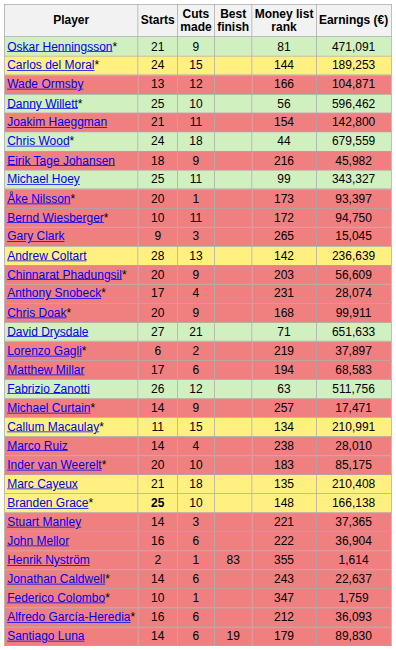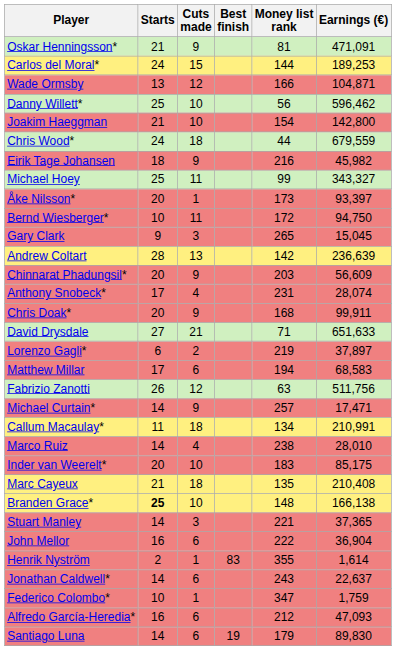 <table class=" sortable wikitable" style="text-align:center">
 <tr>
 <th>Player</th>
 <th>Starts</th>
 <th>Cuts<br>made</th>
 <th>Best<br>finish</th>
 <th>Money list<br>rank</th>
 <th>Earnings (€)</th>
 </tr>
 <tr style="background:#D0F0C0;">
 <td align=left> <a href='#'>Oskar Henningsson</a>*</td>
 <td>21</td>
 <td>9</td>
 <td></td>
 <td>81</td>
 <td>471,091</td>
 </tr>
 <tr style="background:#FFF080;">
 <td align=left> <a href='#'>Carlos del Moral</a>*</td>
 <td>24</td>
 <td>15</td>
 <td></td>
 <td>144</td>
 <td>189,253</td>
 </tr>
 <tr style="background:#F08080;">
 <td align=left> <a href='#'>Wade Ormsby</a></td>
 <td>13</td>
 <td>12</td>
 <td></td>
 <td>166</td>
 <td>104,871</td>
 </tr>
 <tr style="background:#D0F0C0;">
 <td align=left> <a href='#'>Danny Willett</a>*</td>
 <td>25</td>
 <td>10</td>
 <td></td>
 <td>56</td>
 <td>596,462</td>
 </tr>
 <tr style="background:#F08080;">
 <td align=left> <a href='#'>Joakim Haeggman</a></td>
 <td>21</td>
-<td>11</td>
+<td>10</td>
 <td></td>
 <td>154</td>
 <td>142,800</td>
 </tr>
 <tr style="background:#D0F0C0;">
 <td align=left> <a href='#'>Chris Wood</a>*</td>
 <td>24</td>
 <td>18</td>
 <td></td>
 <td>44</td>
 <td>679,559</td>
 </tr>
 <tr style="background:#F08080;">
 <td align=left> <a href='#'>Eirik Tage Johansen</a></td>
 <td>18</td>
 <td>9</td>
 <td></td>
 <td>216</td>
 <td>45,982</td>
 </tr>
 <tr style="background:#D0F0C0;">
 <td align=left> <a href='#'>Michael Hoey</a></td>
 <td>25</td>
 <td>11</td>
 <td></td>
 <td>99</td>
 <td>343,327</td>
 </tr>
 <tr style="background:#F08080;">
 <td align=left> <a href='#'>Åke Nilsson</a>*</td>
 <td>20</td>
 <td>1</td>
 <td></td>
 <td>173</td>
 <td>93,397</td>
 </tr>
 <tr style="background:#F08080;">
 <td align=left> <a href='#'>Bernd Wiesberger</a>*</td>
 <td>10</td>
 <td>11</td>
 <td></td>
 <td>172</td>
 <td>94,750</td>
 </tr>
 <tr style="background:#F08080;">
 <td align=left> <a href='#'>Gary Clark</a></td>
 <td>9</td>
 <td>3</td>
 <td></td>
 <td>265</td>
 <td>15,045</td>
 </tr>
 <tr style="background:#FFF080;">
 <td align=left> <a href='#'>Andrew Coltart</a></td>
 <td>28</td>
 <td>13</td>
 <td></td>
 <td>142</td>
 <td>236,639</td>
 </tr>
 <tr style="background:#F08080;">
 <td align=left> <a href='#'>Chinnarat Phadungsil</a>*</td>
 <td>20</td>
 <td>9</td>
 <td></td>
 <td>203</td>
 <td>56,609</td>
 </tr>
 <tr style="background:#F08080;">
 <td align=left> <a href='#'>Anthony Snobeck</a>*</td>
 <td>17</td>
 <td>4</td>
 <td></td>
 <td>231</td>
 <td>28,074</td>
 </tr>
 <tr style="background:#F08080;">
 <td align=left> <a href='#'>Chris Doak</a>*</td>
 <td>20</td>
 <td>9</td>
 <td></td>
 <td>168</td>
 <td>99,911</td>
 </tr>
 <tr style="background:#D0F0C0;">
 <td align=left> <a href='#'>David Drysdale</a></td>
 <td>27</td>
 <td>21</td>
 <td></td>
 <td>71</td>
 <td>651,633</td>
 </tr>
 <tr style="background:#F08080;">
 <td align=left> <a href='#'>Lorenzo Gagli</a>*</td>
 <td>6</td>
 <td>2</td>
 <td></td>
 <td>219</td>
 <td>37,897</td>
 </tr>
 <tr style="background:#F08080;">
 <td align=left> <a href='#'>Matthew Millar</a></td>
 <td>17</td>
 <td>6</td>
 <td></td>
 <td>194</td>
 <td>68,583</td>
 </tr>
 <tr style="background:#D0F0C0;">
 <td align=left> <a href='#'>Fabrizio Zanotti</a></td>
 <td>26</td>
 <td>12</td>
 <td></td>
 <td>63</td>
 <td>511,756</td>
 </tr>
 <tr style="background:#F08080;">
 <td align=left> <a href='#'>Michael Curtain</a>*</td>
 <td>14</td>
 <td>9</td>
 <td></td>
 <td>257</td>
 <td>17,471</td>
 </tr>
 <tr style="background:#FFF080;">
 <td align=left> <a href='#'>Callum Macaulay</a>*</td>
 <td>11</td>
-<td>15</td>
+<td>18</td>
 <td></td>
 <td>134</td>
 <td>210,991</td>
 </tr>
 <tr style="background:#F08080;">
 <td align=left> <a href='#'>Marco Ruiz</a></td>
 <td>14</td>
 <td>4</td>
 <td></td>
 <td>238</td>
 <td>28,010</td>
 </tr>
 <tr style="background:#F08080;">
 <td align=left> <a href='#'>Inder van Weerelt</a>*</td>
 <td>20</td>
 <td>10</td>
 <td></td>
 <td>183</td>
 <td>85,175</td>
 </tr>
 <tr style="background:#FFF080;">
 <td align=left> <a href='#'>Marc Cayeux</a></td>
 <td>21</td>
 <td>18</td>
 <td></td>
 <td>135</td>
 <td>210,408</td>
 </tr>
 <tr style="background:#FFF080;">
 <td align=left> <a href='#'>Branden Grace</a>*</td>
 <td><strong>25</strong></td>
 <td>10</td>
 <td></td>
 <td>148</td>
 <td>166,138</td>
 </tr>
 <tr style="background:#F08080;">
 <td align=left> <a href='#'>Stuart Manley</a></td>
 <td>14</td>
 <td>3</td>
 <td></td>
 <td>221</td>
 <td>37,365</td>
 </tr>
 <tr style="background:#F08080;">
 <td align=left> <a href='#'>John Mellor</a></td>
 <td>16</td>
 <td>6</td>
 <td></td>
 <td>222</td>
 <td>36,904</td>
 </tr>
 <tr style="background:#F08080;">
 <td align=left> <a href='#'>Henrik Nyström</a></td>
 <td>2</td>
 <td>1</td>
 <td>83</td>
 <td>355</td>
 <td>1,614</td>
 </tr>
 <tr style="background:#F08080;">
 <td align=left> <a href='#'>Jonathan Caldwell</a>*</td>
 <td>14</td>
 <td>6</td>
 <td></td>
 <td>243</td>
 <td>22,637</td>
 </tr>
 <tr style="background:#F08080;">
 <td align=left> <a href='#'>Federico Colombo</a>*</td>
 <td>10</td>
 <td>1</td>
 <td></td>
 <td>347</td>
 <td>1,759</td>
 </tr>
 <tr style="background:#F08080;">
 <td align=left> <a href='#'>Alfredo García-Heredia</a>*</td>
 <td>16</td>
 <td>6</td>
 <td></td>
 <td>212</td>
-<td>36,093</td>
+<td>47,093</td>
 </tr>
 <tr style="background:#F08080;">
 <td align=left> <a href='#'>Santiago Luna</a></td>
 <td>14</td>
 <td>6</td>
 <td>19</td>
 <td>179</td>
 <td>89,830</td>
 </tr>
 </table>
